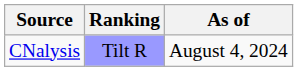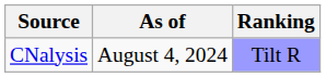 <table class="wikitable">
 <tr>
 <th>Source</th>
+<th>As of</th>
 <th>Ranking</th>
-<th>As of</th>
 </tr>
 <tr>
 <td><a href='#'>CNalysis</a></td>
+<td>August 4, 2024</td>
 <td style="background:#9999FF" data-sort-value="4" align="center">Tilt R</td>
-<td>August 4, 2024</td>
 </tr>
 </table>
